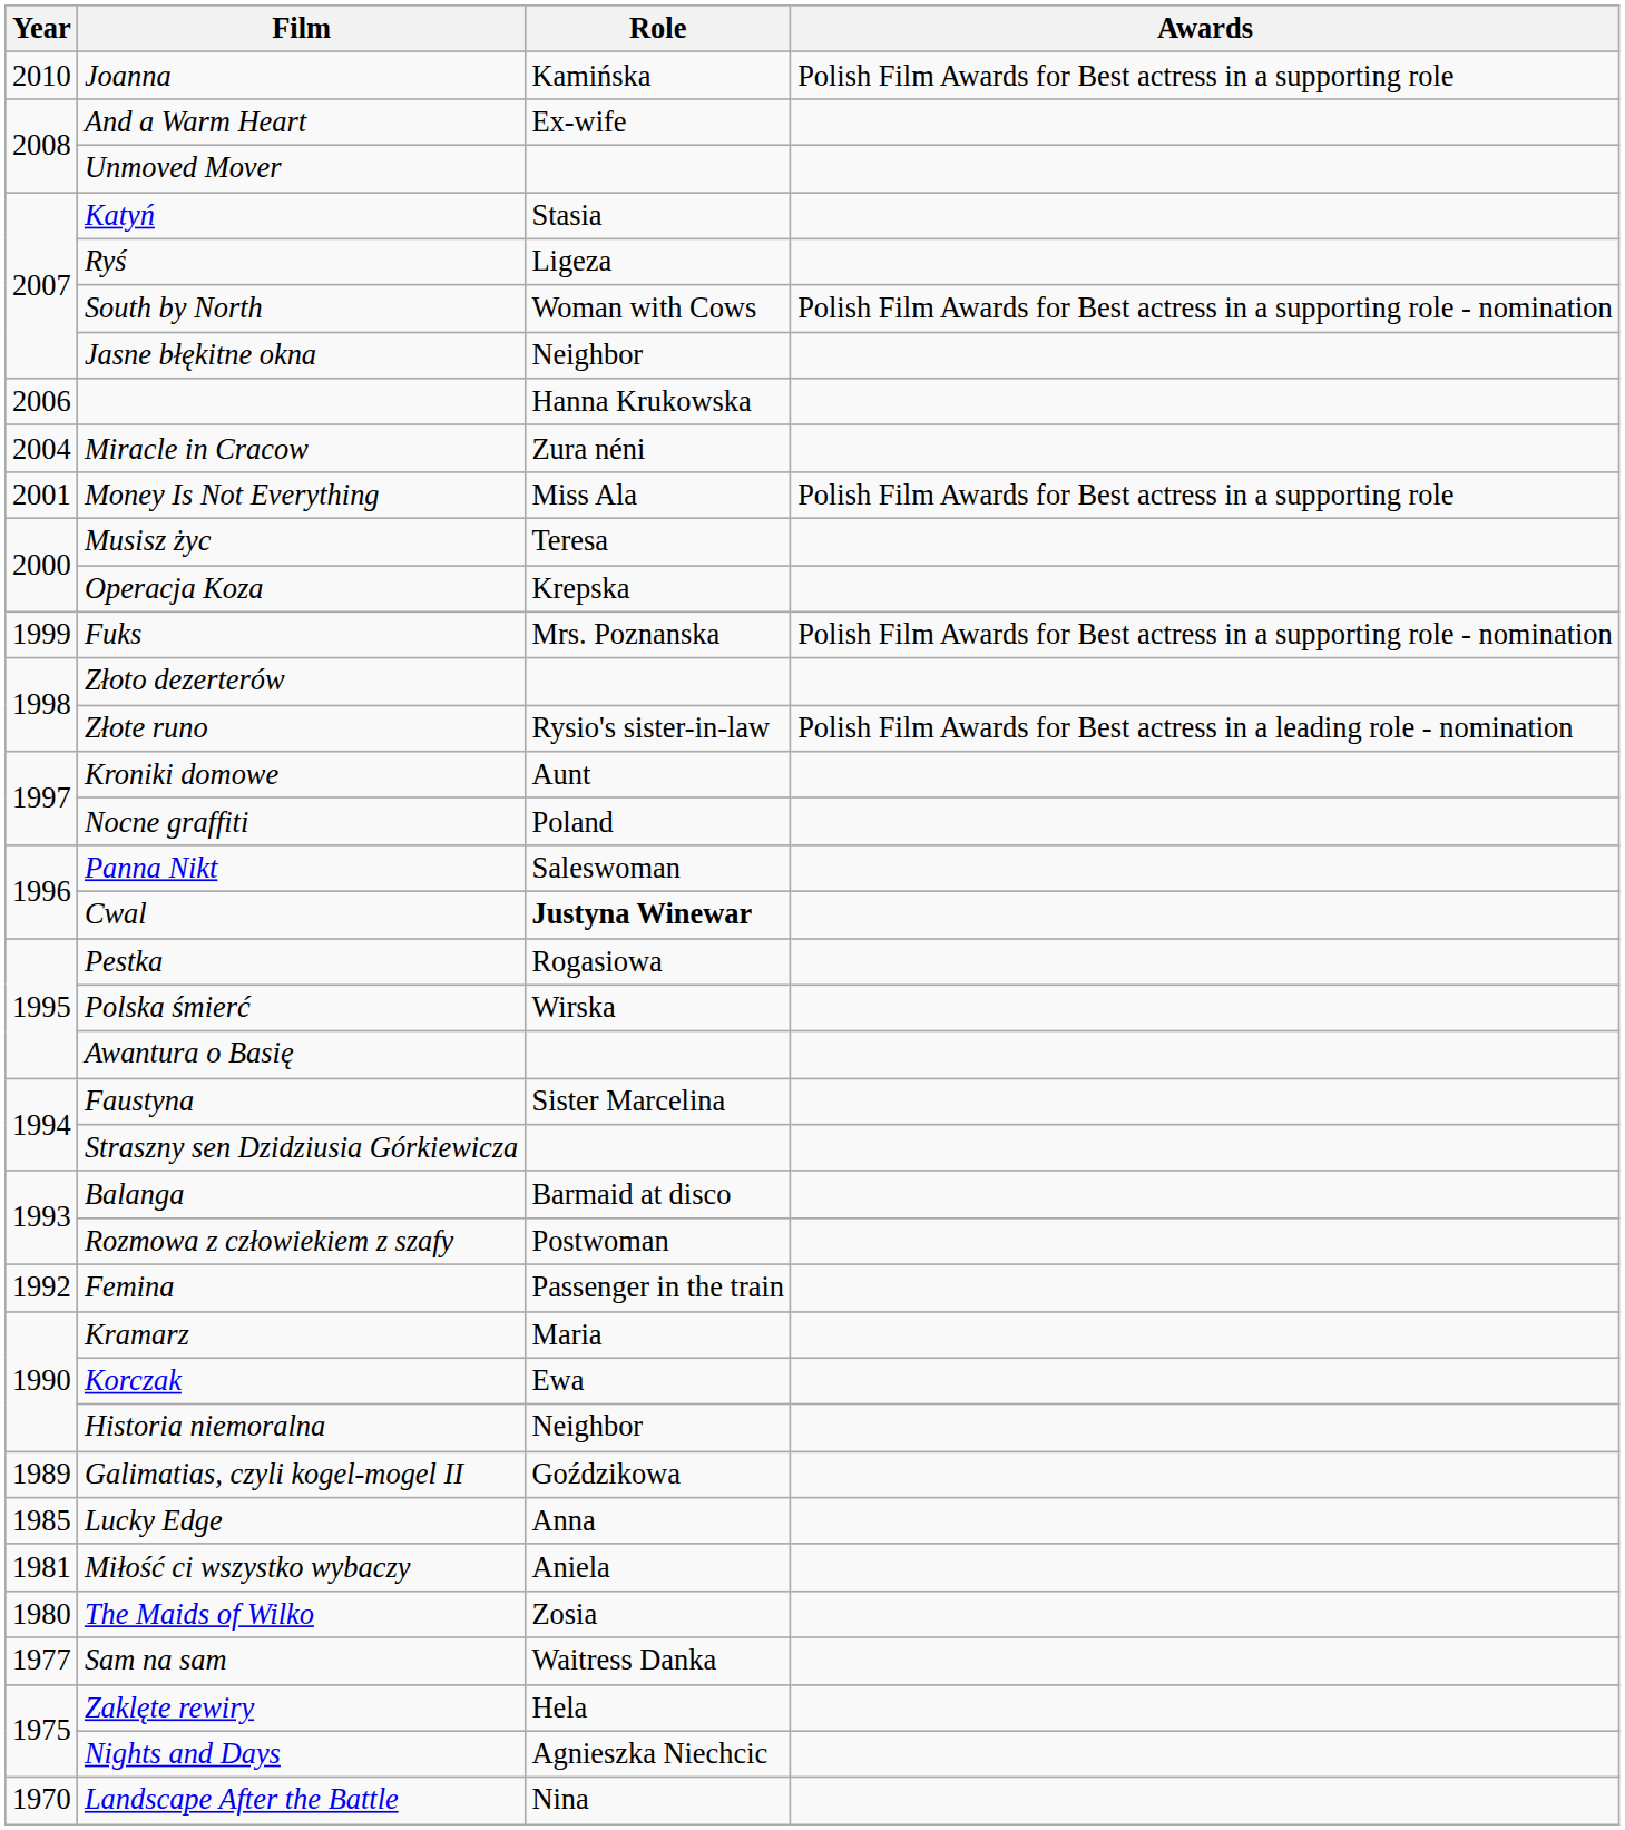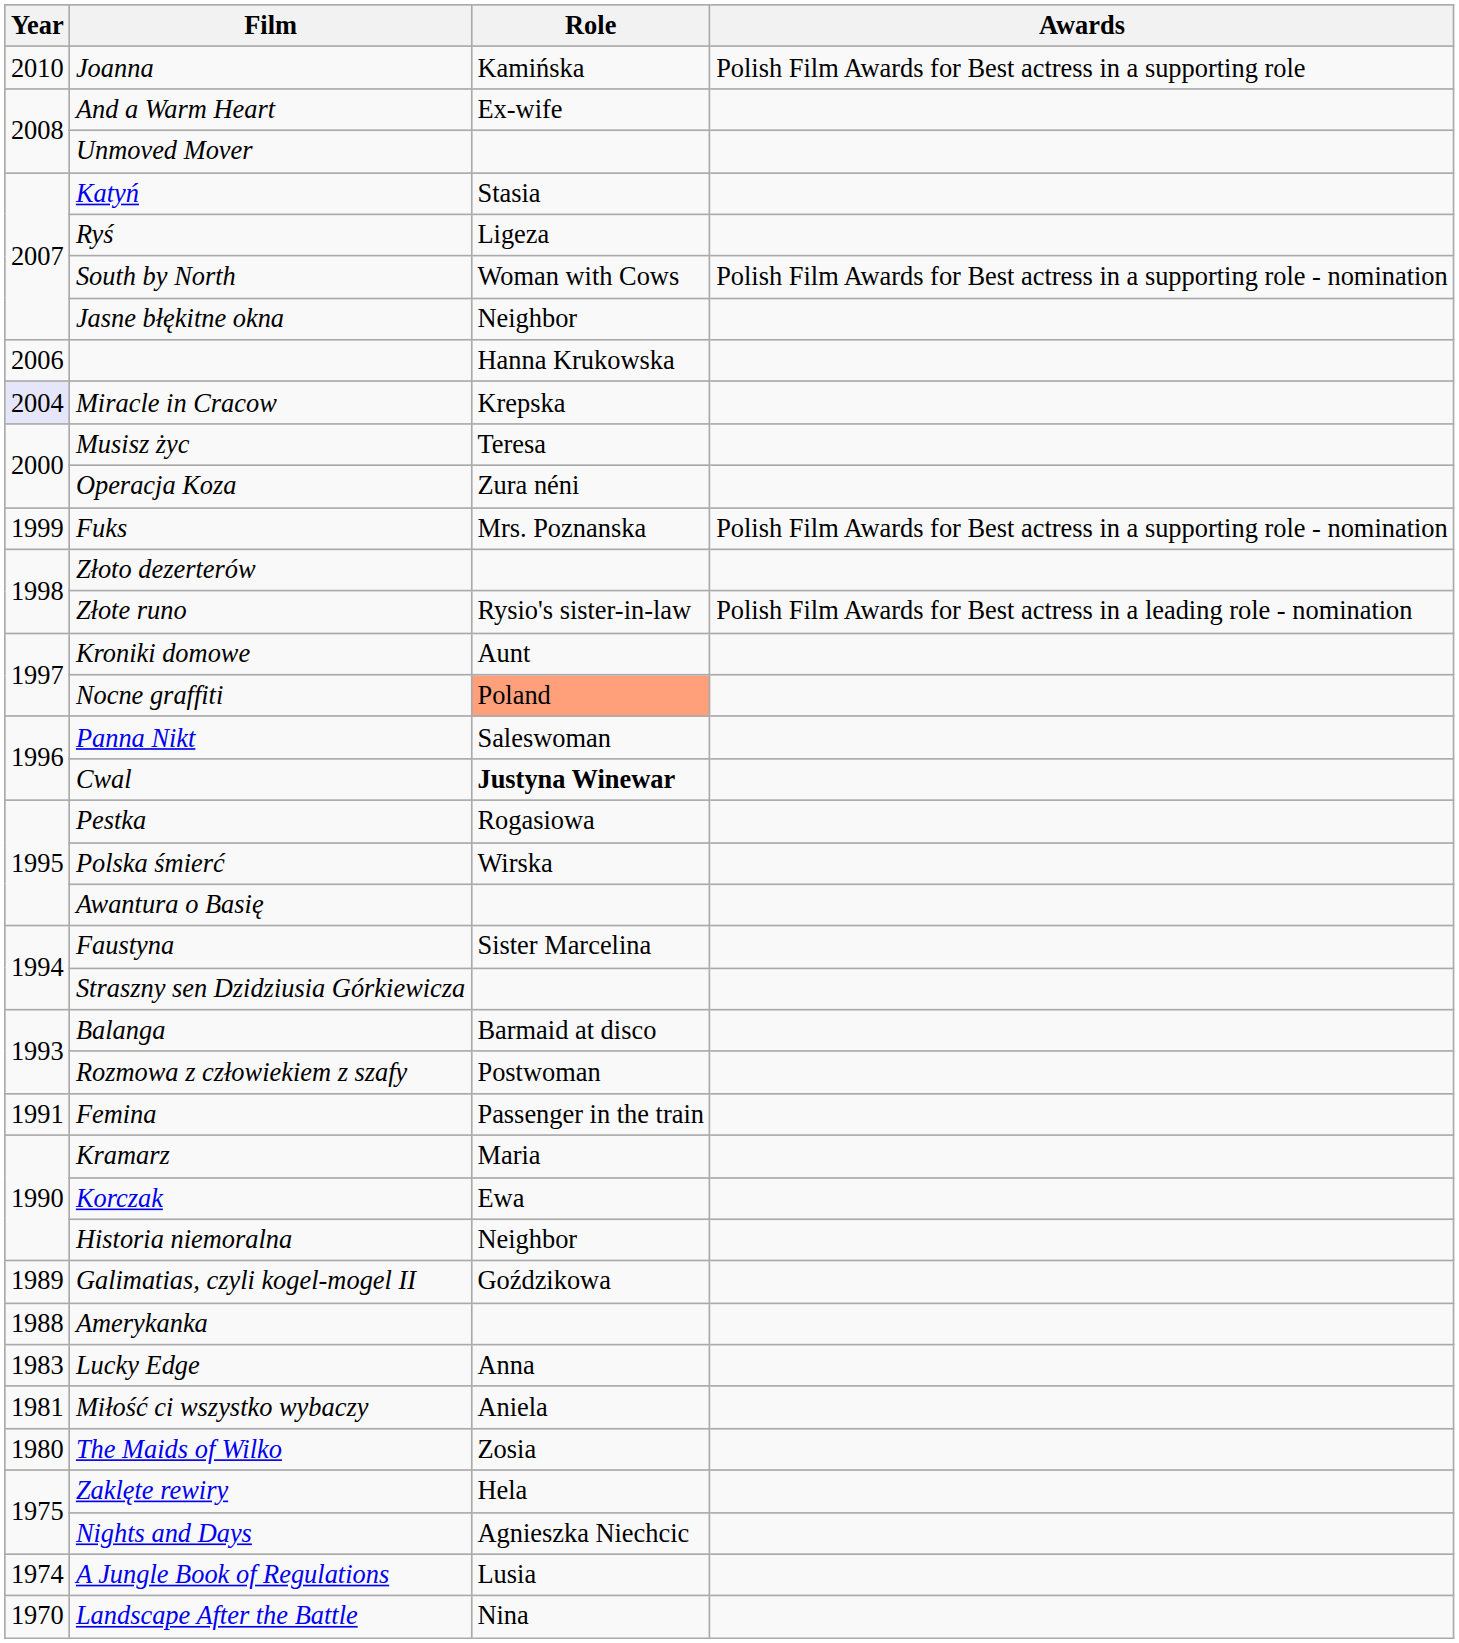 <table class="wikitable">
 <tr>
 <th>Year</th>
 <th>Film</th>
 <th>Role</th>
 <th>Awards</th>
 </tr>
 <tr>
 <td>2010</td>
 <td><em>Joanna</em></td>
 <td>Kamińska</td>
 <td>Polish Film Awards for Best actress in a supporting role</td>
 </tr>
 <tr>
 <td rowspan="2">2008</td>
 <td><em>And a Warm Heart</em></td>
 <td>Ex-wife</td>
 <td></td>
 </tr>
 <tr>
 <td><em>Unmoved Mover</em></td>
 <td></td>
 <td></td>
 </tr>
 <tr>
 <td rowspan="4">2007</td>
 <td><em><a href='#'>Katyń</a></em></td>
 <td>Stasia</td>
 <td></td>
 </tr>
 <tr>
 <td><em>Ryś</em></td>
 <td>Ligeza</td>
 <td></td>
 </tr>
 <tr>
 <td><em>South by North</em></td>
 <td>Woman with Cows</td>
 <td>Polish Film Awards for Best actress in a supporting role - nomination</td>
 </tr>
 <tr>
 <td><em>Jasne błękitne okna</em></td>
 <td>Neighbor</td>
 <td></td>
 </tr>
 <tr>
 <td>2006</td>
 <td><em></em></td>
 <td>Hanna Krukowska</td>
 <td></td>
 </tr>
 <tr>
-<td>2004</td>
+<td style="background: lavender;">2004</td>
 <td><em>Miracle in Cracow</em></td>
-<td>Zura néni</td>
+<td>Krepska</td>
 <td></td>
-</tr>
-<tr>
-<td>2001</td>
-<td><em>Money Is Not Everything</em></td>
-<td>Miss Ala</td>
-<td>Polish Film Awards for Best actress in a supporting role</td>
 </tr>
 <tr>
 <td rowspan="2">2000</td>
 <td><em>Musisz życ</em></td>
 <td>Teresa</td>
 <td></td>
 </tr>
 <tr>
 <td><em>Operacja Koza</em></td>
-<td>Krepska</td>
+<td>Zura néni</td>
 <td></td>
 </tr>
 <tr>
 <td>1999</td>
 <td><em>Fuks</em></td>
 <td>Mrs. Poznanska</td>
 <td>Polish Film Awards for Best actress in a supporting role - nomination</td>
 </tr>
 <tr>
 <td rowspan="2">1998</td>
 <td><em>Złoto dezerterów</em></td>
 <td></td>
 <td></td>
 </tr>
 <tr>
 <td><em>Złote runo</em></td>
 <td>Rysio's sister-in-law</td>
 <td>Polish Film Awards for Best actress in a leading role - nomination</td>
 </tr>
 <tr>
 <td rowspan="2">1997</td>
 <td><em>Kroniki domowe</em></td>
 <td>Aunt</td>
 <td></td>
 </tr>
 <tr>
 <td><em>Nocne graffiti</em></td>
-<td>Poland</td>
+<td style="background: lightsalmon;">Poland</td>
 <td></td>
 </tr>
 <tr>
 <td rowspan="2">1996</td>
 <td><em><a href='#'>Panna Nikt</a></em></td>
 <td>Saleswoman</td>
 <td></td>
 </tr>
 <tr>
 <td><em>Cwal</em></td>
 <td><strong>Justyna Winewar</strong></td>
 <td></td>
 </tr>
 <tr>
 <td rowspan="3">1995</td>
 <td><em>Pestka</em></td>
 <td>Rogasiowa</td>
 <td></td>
 </tr>
 <tr>
 <td><em>Polska śmierć</em></td>
 <td>Wirska</td>
 <td></td>
 </tr>
 <tr>
 <td><em>Awantura o Basię</em></td>
 <td></td>
 <td></td>
 </tr>
 <tr>
 <td rowspan="2">1994</td>
 <td><em>Faustyna</em></td>
 <td>Sister Marcelina</td>
 <td></td>
 </tr>
 <tr>
 <td><em>Straszny sen Dzidziusia Górkiewicza</em></td>
 <td></td>
 <td></td>
 </tr>
 <tr>
 <td rowspan="2">1993</td>
 <td><em>Balanga</em></td>
 <td>Barmaid at disco</td>
 <td></td>
 </tr>
 <tr>
 <td><em>Rozmowa z człowiekiem z szafy</em></td>
 <td>Postwoman</td>
 <td></td>
 </tr>
 <tr>
-<td>1992</td>
+<td>1991</td>
 <td><em>Femina</em></td>
 <td>Passenger in the train</td>
 <td></td>
 </tr>
 <tr>
 <td rowspan="3">1990</td>
 <td><em>Kramarz</em></td>
 <td>Maria</td>
 <td></td>
 </tr>
 <tr>
 <td><em><a href='#'>Korczak</a></em></td>
 <td>Ewa</td>
 <td></td>
 </tr>
 <tr>
 <td><em>Historia niemoralna</em></td>
 <td>Neighbor</td>
 <td></td>
 </tr>
 <tr>
 <td>1989</td>
 <td><em>Galimatias, czyli kogel-mogel II</em></td>
 <td>Goździkowa</td>
 <td></td>
 </tr>
 <tr>
-<td>1985</td>
+<td>1988</td>
+<td><em>Amerykanka</em></td>
+<td></td>
+<td></td>
+</tr>
+<tr>
+<td>1983</td>
 <td><em>Lucky Edge</em></td>
 <td>Anna</td>
 <td></td>
 </tr>
 <tr>
 <td>1981</td>
 <td><em>Miłość ci wszystko wybaczy</em></td>
 <td>Aniela</td>
 <td></td>
 </tr>
 <tr>
 <td>1980</td>
 <td><em><a href='#'>The Maids of Wilko</a></em></td>
 <td>Zosia</td>
 <td></td>
 </tr>
 <tr>
-<td>1977</td>
-<td><em>Sam na sam</em></td>
-<td>Waitress Danka</td>
-<td></td>
-</tr>
-<tr>
 <td rowspan="2">1975</td>
 <td><em><a href='#'>Zaklęte rewiry</a></em></td>
 <td>Hela</td>
 <td></td>
 </tr>
 <tr>
 <td><em><a href='#'>Nights and Days</a></em></td>
 <td>Agnieszka Niechcic</td>
 <td></td>
 </tr>
 <tr>
+<td>1974</td>
+<td><em><a href='#'>A Jungle Book of Regulations</a></em></td>
+<td>Lusia</td>
+<td></td>
+</tr>
+<tr>
 <td>1970</td>
 <td><em><a href='#'>Landscape After the Battle</a></em></td>
 <td>Nina</td>
 <td></td>
 </tr>
 </table>
